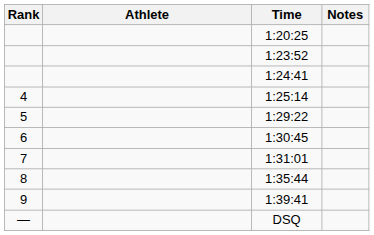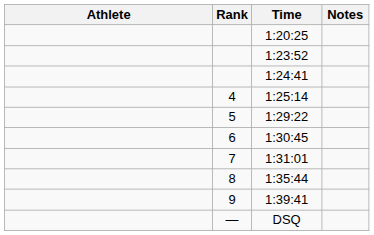 <table class="wikitable" style="text-align:center">
 <tr>
+<th width=250>Athlete</th>
 <th width=40>Rank</th>
-<th width=250>Athlete</th>
 <th width=80>Time</th>
 <th width=50>Notes</th>
 </tr>
 <tr>
+<td align=left></td>
 <td></td>
-<td align=left></td>
 <td>1:20:25</td>
 <td></td>
 </tr>
 <tr>
+<td align=left></td>
 <td></td>
-<td align=left></td>
 <td>1:23:52</td>
 <td></td>
 </tr>
 <tr>
+<td align=left></td>
 <td></td>
-<td align=left></td>
 <td>1:24:41</td>
 <td></td>
 </tr>
 <tr>
+<td align=left></td>
 <td>4</td>
-<td align=left></td>
 <td>1:25:14</td>
 <td></td>
 </tr>
 <tr>
+<td align=left></td>
 <td>5</td>
-<td align=left></td>
 <td>1:29:22</td>
 <td></td>
 </tr>
 <tr>
+<td align=left></td>
 <td>6</td>
-<td align=left></td>
 <td>1:30:45</td>
 <td></td>
 </tr>
 <tr>
+<td align=left></td>
 <td>7</td>
-<td align=left></td>
 <td>1:31:01</td>
 <td></td>
 </tr>
 <tr>
+<td align=left></td>
 <td>8</td>
-<td align=left></td>
 <td>1:35:44</td>
 <td></td>
 </tr>
 <tr>
+<td align=left></td>
 <td>9</td>
-<td align=left></td>
 <td>1:39:41</td>
 <td></td>
 </tr>
 <tr>
+<td align=left></td>
 <td>—</td>
-<td align=left></td>
 <td>DSQ</td>
 <td></td>
 </tr>
 </table>
